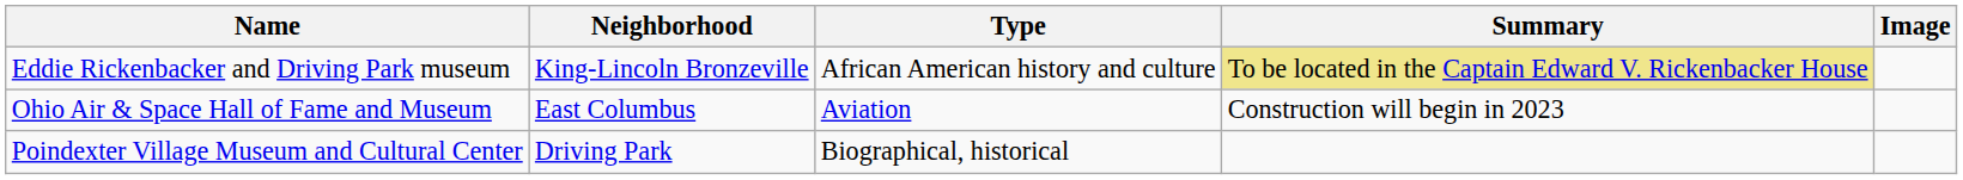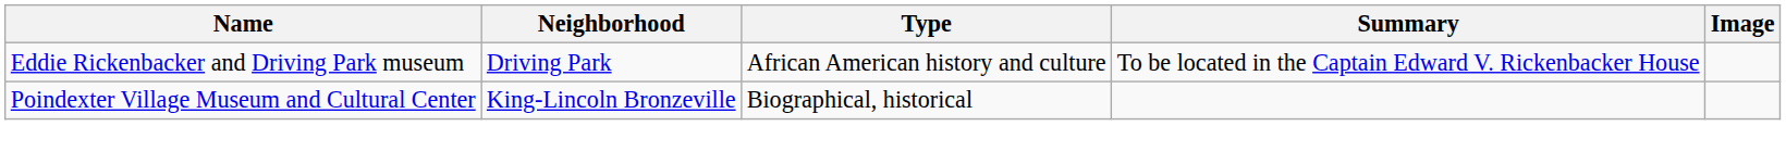 <table class="wikitable sortable">
 <tr>
 <th>Name</th>
 <th>Neighborhood</th>
 <th>Type</th>
 <th>Summary</th>
 <th>Image</th>
 </tr>
 <tr>
 <td><a href='#'>Eddie Rickenbacker</a> and <a href='#'>Driving Park</a> museum</td>
-<td><a href='#'>King-Lincoln Bronzeville</a></td>
+<td><a href='#'>Driving Park</a></td>
 <td>African American history and culture</td>
-<td style="background: khaki;">To be located in the <a href='#'>Captain Edward V. Rickenbacker House</a></td>
-<td></td>
-</tr>
-<tr>
-<td><a href='#'>Ohio Air & Space Hall of Fame and Museum</a></td>
-<td><a href='#'>East Columbus</a></td>
-<td><a href='#'>Aviation</a></td>
-<td>Construction will begin in 2023</td>
+<td>To be located in the <a href='#'>Captain Edward V. Rickenbacker House</a></td>
 <td></td>
 </tr>
 <tr>
 <td><a href='#'>Poindexter Village Museum and Cultural Center</a></td>
-<td><a href='#'>Driving Park</a></td>
+<td><a href='#'>King-Lincoln Bronzeville</a></td>
 <td>Biographical, historical</td>
 <td></td>
 <td></td>
 </tr>
 </table>
